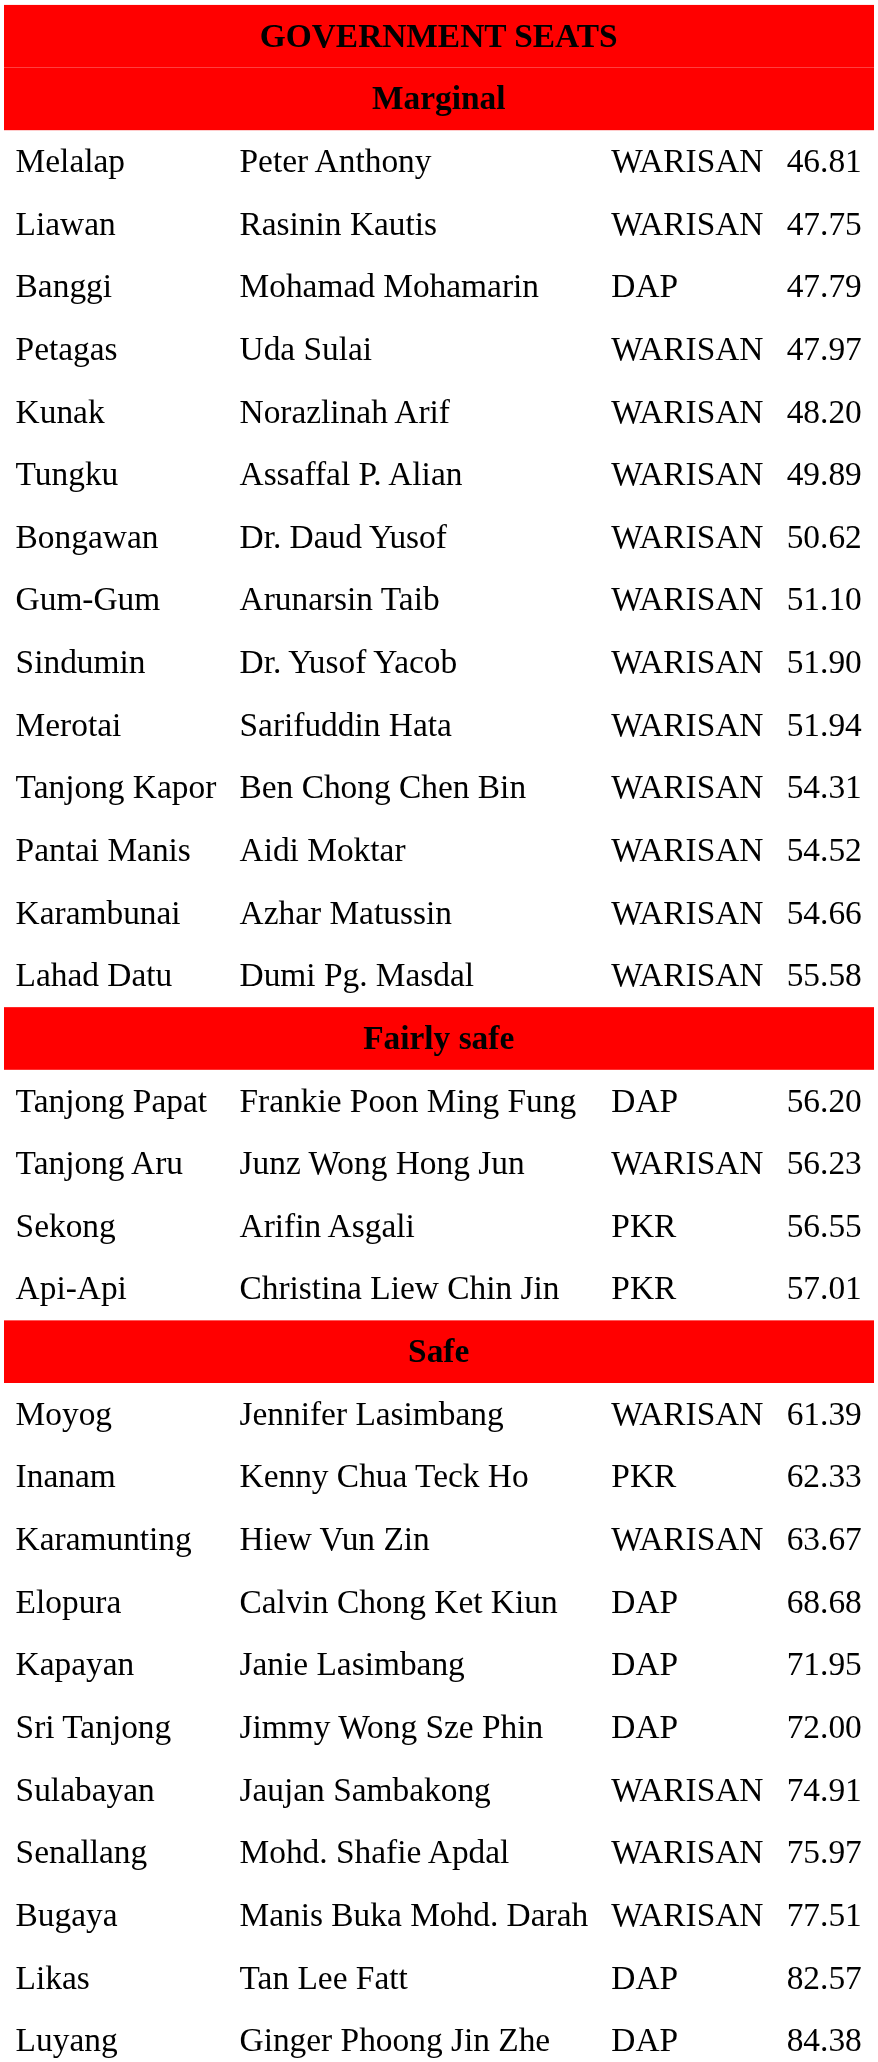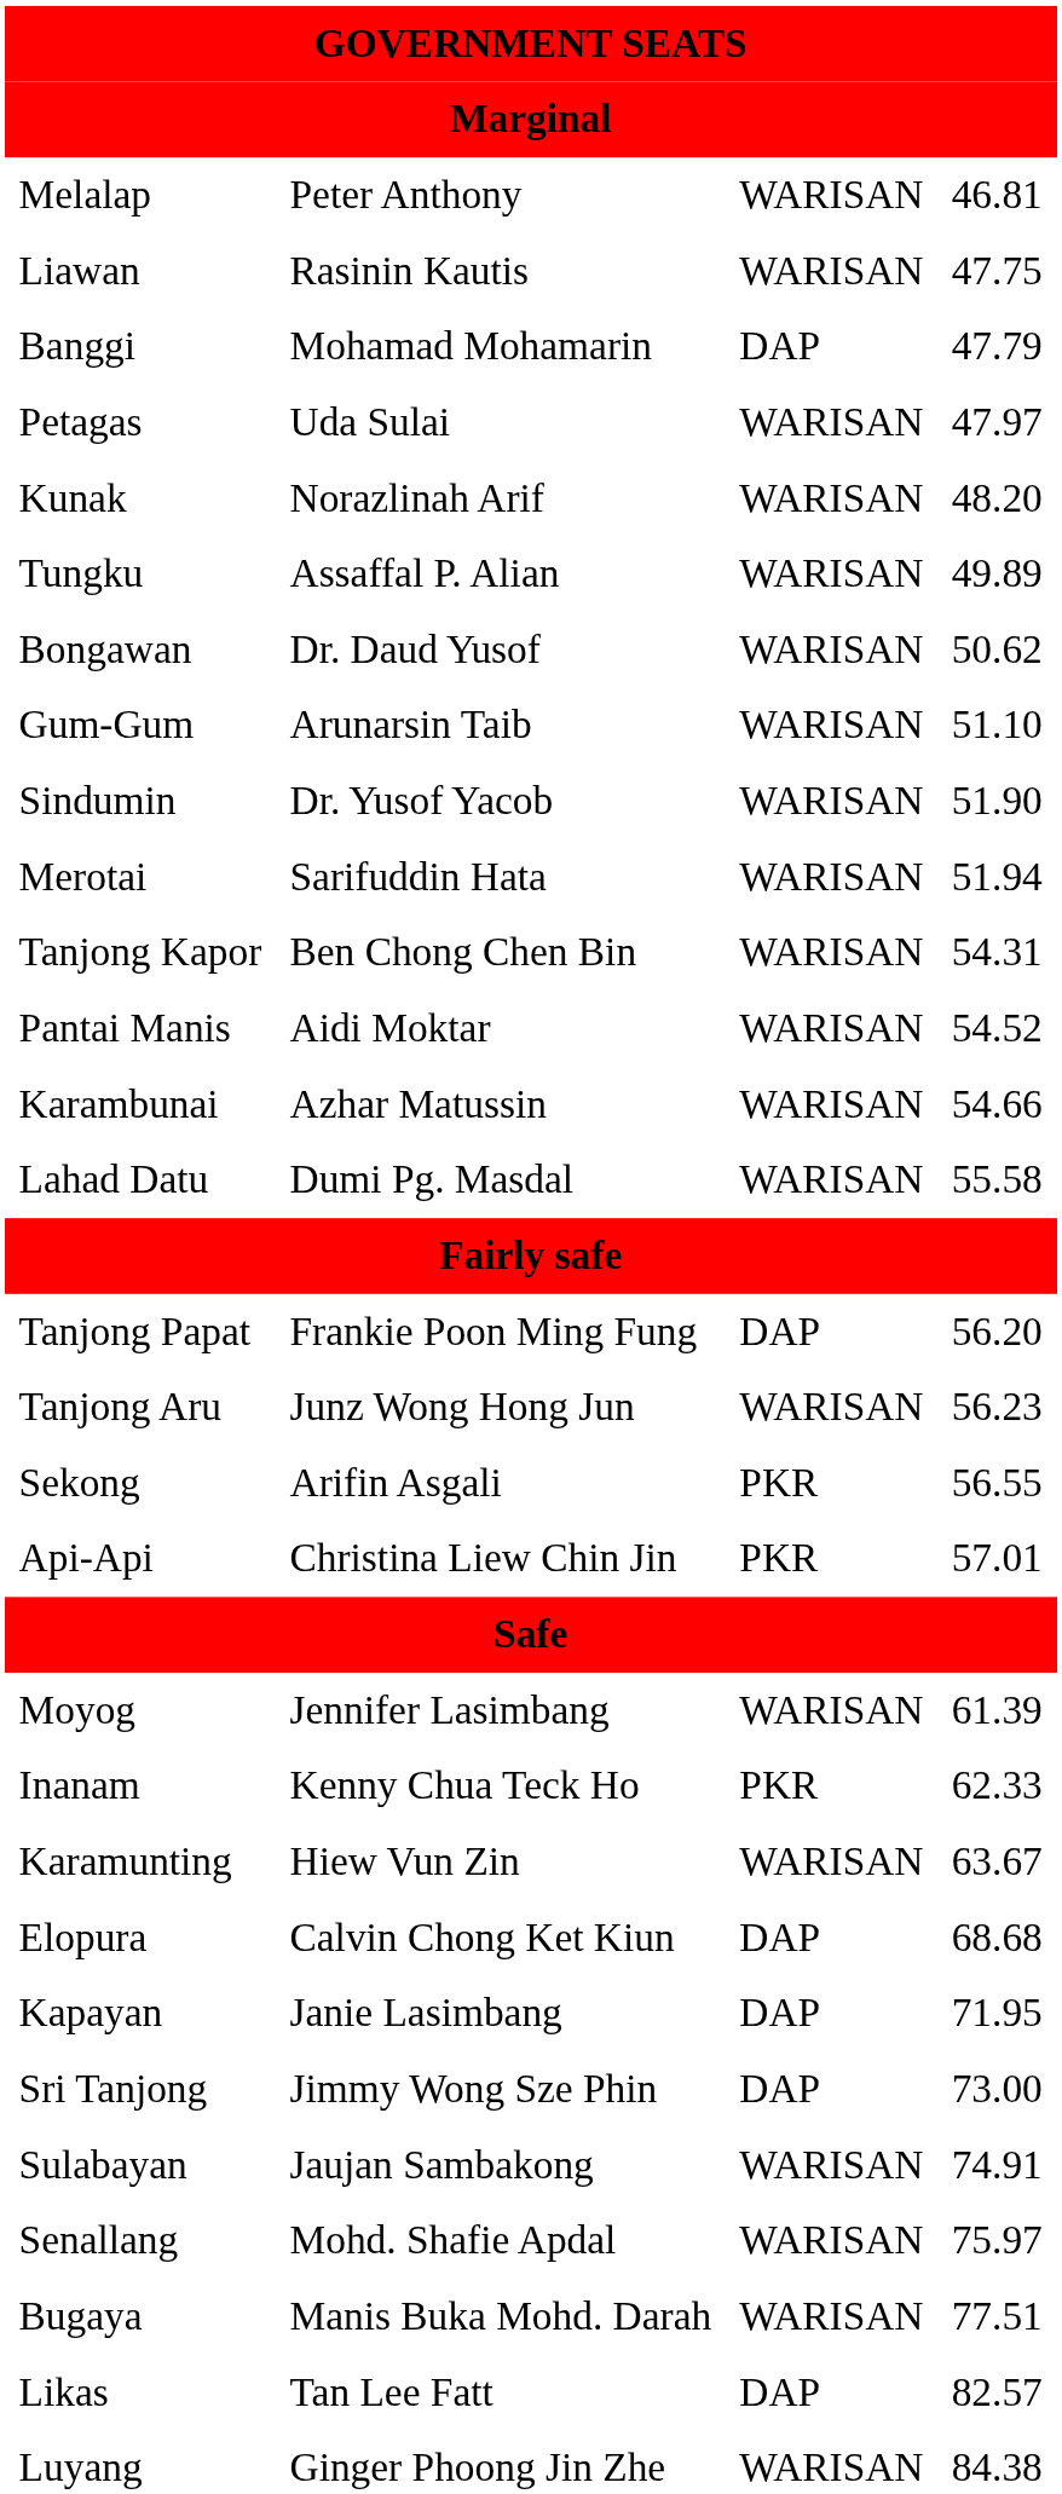 <table class="toccolours mw-collapsible mw-collapsed" cellpadding="5" cellspacing="0" style="float:left; margin-right:.5em; margin-top:.4em; font-size:90%;">
 <tr>
 <td colspan="4"  style="text-align:center; background:red;"><span><strong>GOVERNMENT SEATS</strong></span></td>
 </tr>
 <tr>
 <td colspan="4"  style="text-align:center; background:red;"><span><strong>Marginal</strong></span></td>
 </tr>
 <tr>
 <td>Melalap</td>
 <td>Peter Anthony</td>
 <td>WARISAN</td>
 <td style="text-align:center;">46.81</td>
 </tr>
 <tr>
 <td>Liawan</td>
 <td>Rasinin Kautis</td>
 <td>WARISAN</td>
 <td style="text-align:center;">47.75</td>
 </tr>
 <tr>
 <td>Banggi</td>
 <td>Mohamad Mohamarin</td>
 <td>DAP</td>
 <td style="text-align:center;">47.79</td>
 </tr>
 <tr>
 <td>Petagas</td>
 <td>Uda Sulai</td>
 <td>WARISAN</td>
 <td style="text-align:center;">47.97</td>
 </tr>
 <tr>
 <td>Kunak</td>
 <td>Norazlinah Arif</td>
 <td>WARISAN</td>
 <td style="text-align:center;">48.20</td>
 </tr>
 <tr>
 <td>Tungku</td>
 <td>Assaffal P. Alian</td>
 <td>WARISAN</td>
 <td style="text-align:center;">49.89</td>
 </tr>
 <tr>
 <td>Bongawan</td>
 <td>Dr. Daud Yusof</td>
 <td>WARISAN</td>
 <td style="text-align:center;">50.62</td>
 </tr>
 <tr>
 <td>Gum-Gum</td>
 <td>Arunarsin Taib</td>
 <td>WARISAN</td>
 <td style="text-align:center;">51.10</td>
 </tr>
 <tr>
 <td>Sindumin</td>
 <td>Dr. Yusof Yacob</td>
 <td>WARISAN</td>
 <td style="text-align:center;">51.90</td>
 </tr>
 <tr>
 <td>Merotai</td>
 <td>Sarifuddin Hata</td>
 <td>WARISAN</td>
 <td style="text-align:center;">51.94</td>
 </tr>
 <tr>
 <td>Tanjong Kapor</td>
 <td>Ben Chong Chen Bin</td>
 <td>WARISAN</td>
 <td style="text-align:center;">54.31</td>
 </tr>
 <tr>
 <td>Pantai Manis</td>
 <td>Aidi Moktar</td>
 <td>WARISAN</td>
 <td style="text-align:center;">54.52</td>
 </tr>
 <tr>
 <td>Karambunai</td>
 <td>Azhar Matussin</td>
 <td>WARISAN</td>
 <td style="text-align:center;">54.66</td>
 </tr>
 <tr>
 <td>Lahad Datu</td>
 <td>Dumi Pg. Masdal</td>
 <td>WARISAN</td>
 <td style="text-align:center;">55.58</td>
 </tr>
 <tr>
 <td colspan="4"  style="text-align:center; background:red;"><span><strong>Fairly safe</strong></span></td>
 </tr>
 <tr>
 <td>Tanjong Papat</td>
 <td>Frankie Poon Ming Fung</td>
 <td>DAP</td>
 <td style="text-align:center;">56.20</td>
 </tr>
 <tr>
 <td>Tanjong Aru</td>
 <td>Junz Wong Hong Jun</td>
 <td>WARISAN</td>
 <td style="text-align:center;">56.23</td>
 </tr>
 <tr>
 <td>Sekong</td>
 <td>Arifin Asgali</td>
 <td>PKR</td>
 <td style="text-align:center;">56.55</td>
 </tr>
 <tr>
 <td>Api-Api</td>
 <td>Christina Liew Chin Jin</td>
 <td>PKR</td>
 <td style="text-align:center;">57.01</td>
 </tr>
 <tr>
 <td colspan="4"  style="text-align:center; background:red;"><span><strong>Safe</strong></span></td>
 </tr>
 <tr>
 <td>Moyog</td>
 <td>Jennifer Lasimbang</td>
 <td>WARISAN</td>
 <td style="text-align:center;">61.39</td>
 </tr>
 <tr>
 <td>Inanam</td>
 <td>Kenny Chua Teck Ho</td>
 <td>PKR</td>
 <td style="text-align:center;">62.33</td>
 </tr>
 <tr>
 <td>Karamunting</td>
 <td>Hiew Vun Zin</td>
 <td>WARISAN</td>
 <td style="text-align:center;">63.67</td>
 </tr>
 <tr>
 <td>Elopura</td>
 <td>Calvin Chong Ket Kiun</td>
 <td>DAP</td>
 <td style="text-align:center;">68.68</td>
 </tr>
 <tr>
 <td>Kapayan</td>
 <td>Janie Lasimbang</td>
 <td>DAP</td>
 <td style="text-align:center;">71.95</td>
 </tr>
 <tr>
 <td>Sri Tanjong</td>
 <td>Jimmy Wong Sze Phin</td>
 <td>DAP</td>
-<td style="text-align:center;">72.00</td>
+<td style="text-align:center;">73.00</td>
 </tr>
 <tr>
 <td>Sulabayan</td>
 <td>Jaujan Sambakong</td>
 <td>WARISAN</td>
 <td style="text-align:center;">74.91</td>
 </tr>
 <tr>
 <td>Senallang</td>
 <td>Mohd. Shafie Apdal</td>
 <td>WARISAN</td>
 <td style="text-align:center;">75.97</td>
 </tr>
 <tr>
 <td>Bugaya</td>
 <td>Manis Buka Mohd. Darah</td>
 <td>WARISAN</td>
 <td style="text-align:center;">77.51</td>
 </tr>
 <tr>
 <td>Likas</td>
 <td>Tan Lee Fatt</td>
 <td>DAP</td>
 <td style="text-align:center;">82.57</td>
 </tr>
 <tr>
 <td>Luyang</td>
 <td>Ginger Phoong Jin Zhe</td>
-<td>DAP</td>
+<td>WARISAN</td>
 <td style="text-align:center;">84.38</td>
 </tr>
 </table>
